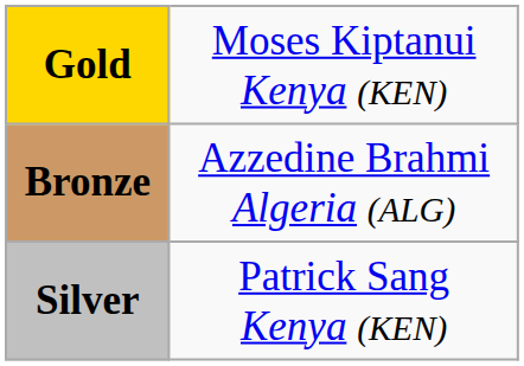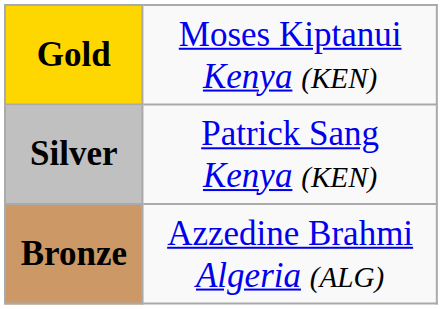 <table class="wikitable" style=" text-align:center; font-size:110%;" width="35%">
 <tr>
 <td bgcolor="gold"><strong>Gold</strong></td>
 <td> <a href='#'>Moses Kiptanui</a><br><em><a href='#'>Kenya</a> <small>(KEN)</small></em></td>
 </tr>
 <tr>
+<td bgcolor="silver"><strong>Silver</strong></td>
+<td> <a href='#'>Patrick Sang</a><br><em><a href='#'>Kenya</a> <small>(KEN)</small></em></td>
+</tr>
+<tr>
 <td bgcolor="CC9966"><strong>Bronze</strong></td>
 <td> <a href='#'>Azzedine Brahmi</a><br><em><a href='#'>Algeria</a> <small>(ALG)</small></em></td>
 </tr>
-<tr>
-<td bgcolor="silver"><strong>Silver</strong></td>
-<td> <a href='#'>Patrick Sang</a><br><em><a href='#'>Kenya</a> <small>(KEN)</small></em></td>
-</tr>
 </table>
